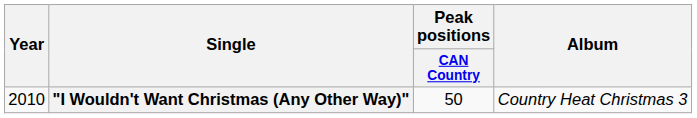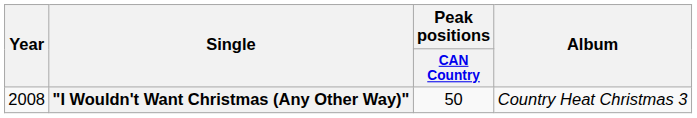 <table class="wikitable plainrowheaders" style="text-align:center;">
 <tr>
 <th rowspan="2">Year</th>
 <th rowspan="2">Single</th>
 <th>Peak positions</th>
 <th rowspan="2">Album</th>
 </tr>
 <tr style="font-size:smaller;">
 <th style="width:4em;"><a href='#'>CAN Country</a><br></th>
 </tr>
 <tr>
-<td>2010</td>
+<td>2008</td>
 <th scope="row">"I Wouldn't Want Christmas (Any Other Way)"</th>
 <td>50</td>
 <td style="text-align:left;"><em>Country Heat Christmas 3</em></td>
 </tr>
 </table>
